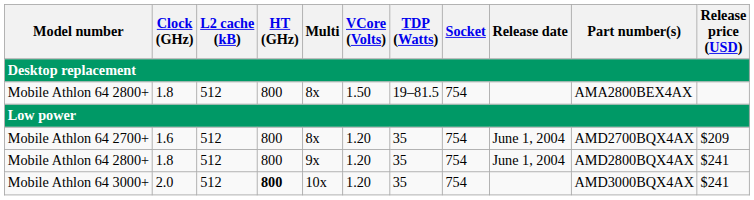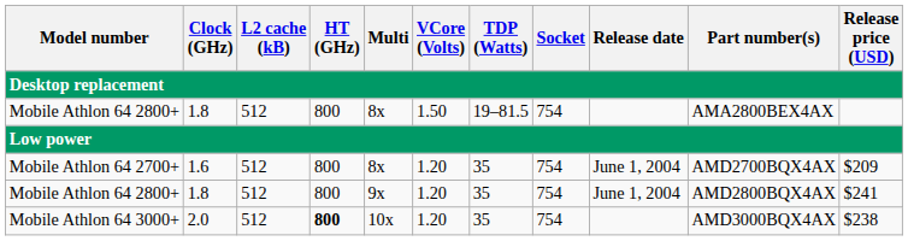 <table class="wikitable">
 <tr>
 <th>Model number</th>
 <th><a href='#'>Clock</a><br>(GHz)</th>
 <th><a href='#'>L2 cache</a><br>(<a href='#'>kB</a>)</th>
 <th><a href='#'>HT</a><br>(GHz)</th>
 <th>Multi</th>
 <th><a href='#'>VCore</a><br>(<a href='#'>Volts</a>)</th>
 <th><a href='#'>TDP</a><br>(<a href='#'>Watts</a>)</th>
 <th><a href='#'>Socket</a></th>
 <th>Release date</th>
 <th>Part number(s)</th>
 <th>Release<br>price<br>(<a href='#'>USD</a>)</th>
 </tr>
 <tr>
 <td align="left" colspan="11" style="background:#009966;color: white"><strong>Desktop replacement</strong></td>
 </tr>
 <tr>
 <td>Mobile Athlon 64 2800+</td>
 <td>1.8</td>
 <td>512</td>
 <td>800</td>
 <td>8x</td>
 <td>1.50</td>
 <td>19–81.5</td>
 <td>754</td>
 <td></td>
 <td>AMA2800BEX4AX</td>
 <td></td>
 </tr>
 <tr>
 <td align="left" colspan="11" style="background:#009966;color: white"><strong>Low power</strong></td>
 </tr>
 <tr>
 <td>Mobile Athlon 64 2700+</td>
 <td>1.6</td>
 <td>512</td>
 <td>800</td>
 <td>8x</td>
 <td>1.20</td>
 <td>35</td>
 <td>754</td>
 <td>June 1, 2004</td>
 <td>AMD2700BQX4AX</td>
 <td>$209</td>
 </tr>
 <tr>
 <td>Mobile Athlon 64 2800+</td>
 <td>1.8</td>
 <td>512</td>
 <td>800</td>
 <td>9x</td>
 <td>1.20</td>
 <td>35</td>
 <td>754</td>
 <td>June 1, 2004</td>
 <td>AMD2800BQX4AX</td>
 <td>$241</td>
 </tr>
 <tr>
 <td>Mobile Athlon 64 3000+</td>
 <td>2.0</td>
 <td>512</td>
 <td><strong>800</strong></td>
 <td>10x</td>
 <td>1.20</td>
 <td>35</td>
 <td>754</td>
 <td></td>
 <td>AMD3000BQX4AX</td>
-<td>$241</td>
+<td>$238</td>
 </tr>
 </table>
